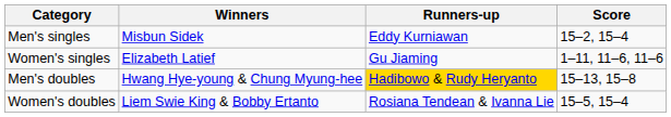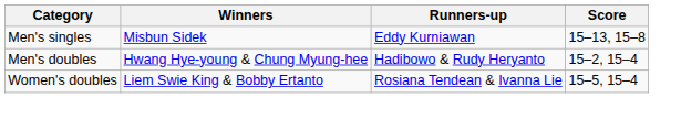 <table class="wikitable">
 <tr>
 <th>Category</th>
 <th>Winners</th>
 <th>Runners-up</th>
 <th>Score</th>
 </tr>
 <tr>
 <td>Men's singles</td>
 <td> <a href='#'>Misbun Sidek</a></td>
 <td> <a href='#'>Eddy Kurniawan</a></td>
-<td>15–2, 15–4</td>
-</tr>
-<tr>
-<td>Women's singles</td>
-<td> <a href='#'>Elizabeth Latief</a></td>
-<td> <a href='#'>Gu Jiaming</a></td>
-<td>1–11, 11–6, 11–6</td>
+<td>15–13, 15–8</td>
 </tr>
 <tr>
 <td>Men's doubles</td>
 <td> <a href='#'>Hwang Hye-young</a> & <a href='#'>Chung Myung-hee</a></td>
-<td style="background: gold;"> <a href='#'>Hadibowo</a> & <a href='#'>Rudy Heryanto</a></td>
-<td>15–13, 15–8</td>
+<td> <a href='#'>Hadibowo</a> & <a href='#'>Rudy Heryanto</a></td>
+<td>15–2, 15–4</td>
 </tr>
 <tr>
 <td>Women's doubles</td>
 <td> <a href='#'>Liem Swie King</a> & <a href='#'>Bobby Ertanto</a></td>
 <td> <a href='#'>Rosiana Tendean</a> & <a href='#'>Ivanna Lie</a></td>
 <td>15–5, 15–4</td>
 </tr>
 </table>
